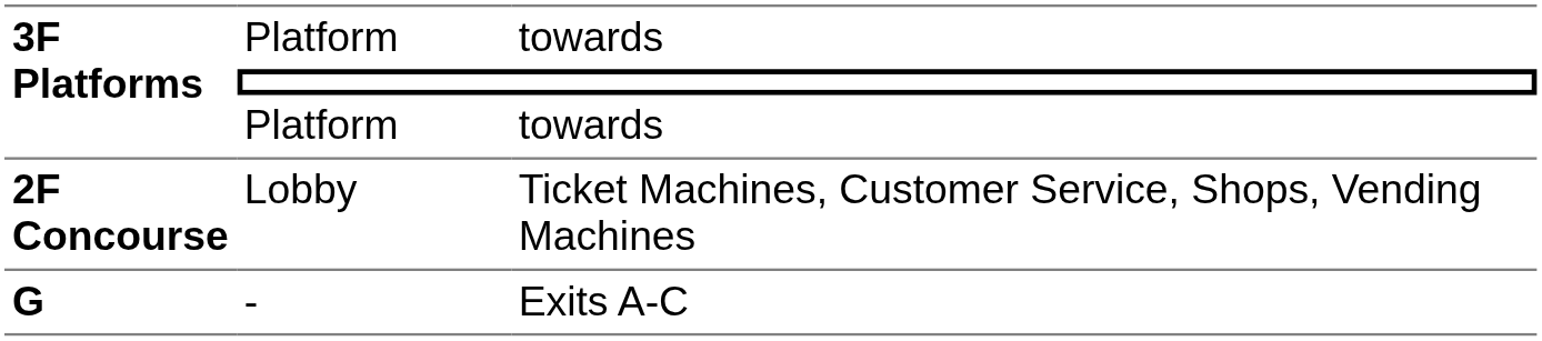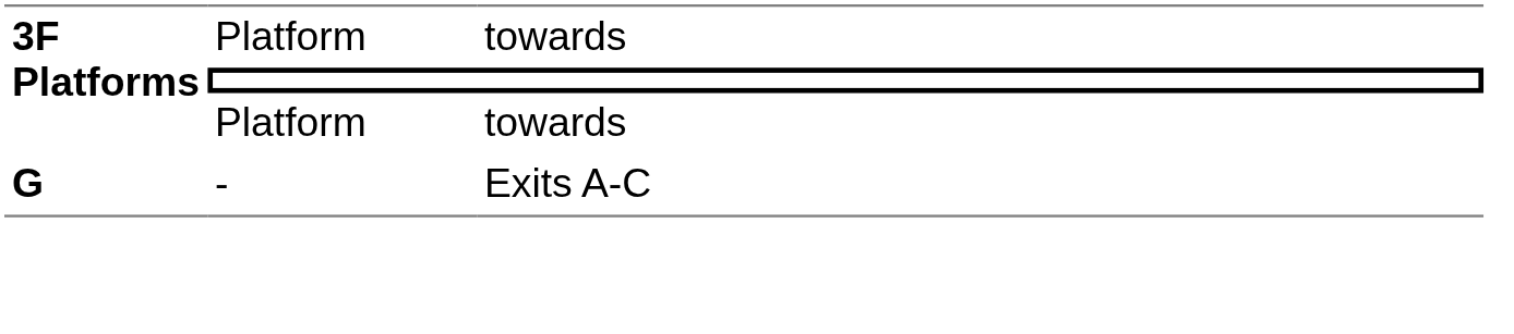 <table table border=0 cellspacing=0 cellpadding=3>
 <tr>
 <td style="border-top:solid 1px gray;" rowspan=3 valign=top><strong>3F<br>Platforms</strong></td>
 <td style="border-top:solid 1px gray;" valign=top>Platform</td>
 <td style="border-top:solid 1px gray;" valign=top>  towards  </td>
 </tr>
 <tr>
 <td style="border-right:solid 2px black;border-left:solid 2px black;border-top:solid 2px black;border-bottom:solid 2px black;text-align:center;" colspan=2></td>
 </tr>
 <tr>
 <td>Platform</td>
 <td>  towards   </td>
 </tr>
 <tr>
-<td style="border-bottom:solid 1px gray; border-top:solid 1px gray;" valign=top width=50><strong>2F<br>Concourse</strong></td>
-<td style="border-bottom:solid 1px gray; border-top:solid 1px gray;" valign=top width=100>Lobby</td>
-<td style="border-bottom:solid 1px gray; border-top:solid 1px gray;" valign=top width=390>Ticket Machines, Customer Service, Shops, Vending Machines</td>
-</tr>
-<tr>
 <td style="border-bottom:solid 1px gray;" width=50 valign=top><strong>G</strong></td>
 <td style="border-bottom:solid 1px gray;" width=100 valign=top>-</td>
 <td style="border-bottom:solid 1px gray;" width=390 valign=top>Exits A-C</td>
 </tr>
 </table>
